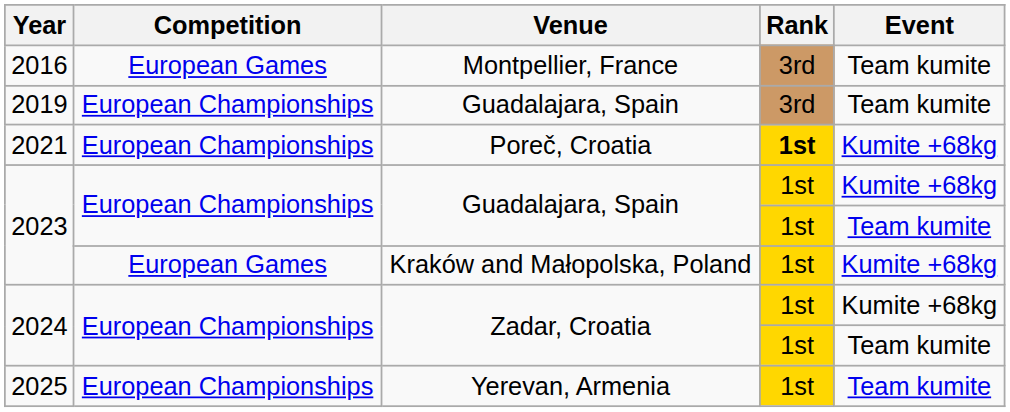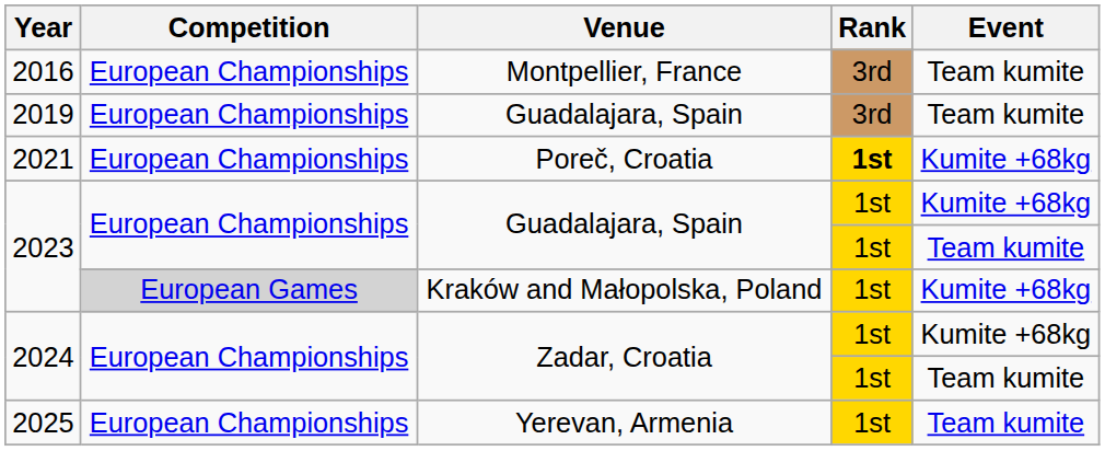 <table class="wikitable sortable" width=45% style="font-size:90%; text-align:center;">
 <tr>
 <th>Year</th>
 <th>Competition</th>
 <th>Venue</th>
 <th>Rank</th>
 <th>Event</th>
 </tr>
 <tr>
 <td>2016</td>
-<td><a href='#'>European Games</a></td>
+<td><a href='#'>European Championships</a></td>
 <td>Montpellier, France</td>
 <td bgcolor="cc9966">3rd</td>
 <td>Team kumite</td>
 </tr>
 <tr>
 <td>2019</td>
 <td><a href='#'>European Championships</a></td>
 <td>Guadalajara, Spain</td>
 <td bgcolor="cc9966">3rd</td>
 <td>Team kumite</td>
 </tr>
 <tr>
 <td>2021</td>
 <td><a href='#'>European Championships</a></td>
 <td>Poreč, Croatia</td>
 <td bgcolor="gold"><strong>1st</strong></td>
 <td><a href='#'>Kumite +68kg</a></td>
 </tr>
 <tr>
 <td rowspan=3>2023</td>
 <td rowspan=2><a href='#'>European Championships</a></td>
 <td rowspan=2>Guadalajara, Spain</td>
 <td bgcolor="gold">1st</td>
 <td><a href='#'>Kumite +68kg</a></td>
 </tr>
 <tr>
 <td bgcolor="gold">1st</td>
 <td><a href='#'>Team kumite</a></td>
 </tr>
 <tr>
-<td><a href='#'>European Games</a></td>
+<td style="background: lightgrey;"><a href='#'>European Games</a></td>
 <td>Kraków and Małopolska, Poland</td>
 <td bgcolor="gold">1st</td>
 <td><a href='#'>Kumite +68kg</a></td>
 </tr>
 <tr>
 <td rowspan=2>2024</td>
 <td rowspan=2><a href='#'>European Championships</a></td>
 <td rowspan=2>Zadar, Croatia</td>
 <td bgcolor="gold">1st</td>
 <td>Kumite +68kg</td>
 </tr>
 <tr>
 <td bgcolor="gold">1st</td>
 <td>Team kumite</td>
 </tr>
 <tr>
 <td>2025</td>
 <td><a href='#'>European Championships</a></td>
 <td>Yerevan, Armenia</td>
 <td bgcolor="gold">1st</td>
 <td><a href='#'>Team kumite</a></td>
 </tr>
 </table>
